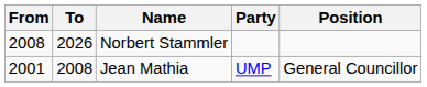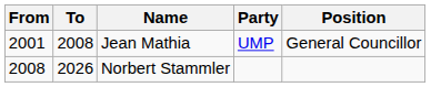 <table class="wikitable">
 <tr>
 <th>From</th>
 <th>To</th>
 <th>Name</th>
 <th>Party</th>
 <th>Position</th>
 </tr>
 <tr>
+<td>2001</td>
+<td>2008</td>
+<td>Jean Mathia</td>
+<td><a href='#'>UMP</a></td>
+<td>General Councillor</td>
+</tr>
+<tr>
 <td>2008</td>
 <td>2026</td>
 <td>Norbert Stammler</td>
 <td></td>
 <td></td>
 </tr>
-<tr>
-<td>2001</td>
-<td>2008</td>
-<td>Jean Mathia</td>
-<td><a href='#'>UMP</a></td>
-<td>General Councillor</td>
-</tr>
 </table>
